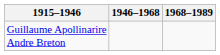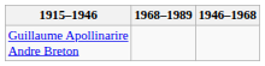 <table class="wikitable sortable">
 <tr>
 <th>1915–1946</th>
+<th>1968–1989</th>
 <th>1946–1968</th>
-<th>1968–1989</th>
 </tr>
 <tr>
 <td><a href='#'>Guillaume Apollinarire</a><br><a href='#'>Andre Breton</a></td>
 <td></td>
 <td></td>
 </tr>
 </table>
